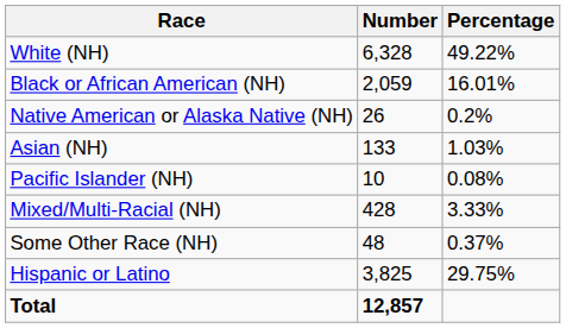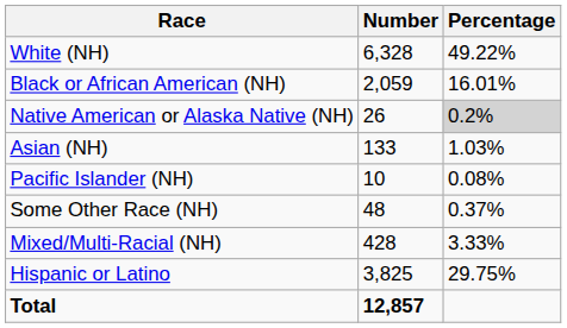 <table class="wikitable">
 <tr>
 <th>Race</th>
 <th>Number</th>
 <th>Percentage</th>
 </tr>
 <tr>
 <td><a href='#'>White</a> (NH)</td>
 <td>6,328</td>
 <td>49.22%</td>
 </tr>
 <tr>
 <td><a href='#'>Black or African American</a> (NH)</td>
 <td>2,059</td>
 <td>16.01%</td>
 </tr>
 <tr>
 <td><a href='#'>Native American</a> or <a href='#'>Alaska Native</a> (NH)</td>
 <td>26</td>
-<td>0.2%</td>
+<td style="background: lightgrey;">0.2%</td>
 </tr>
 <tr>
 <td><a href='#'>Asian</a> (NH)</td>
 <td>133</td>
 <td>1.03%</td>
 </tr>
 <tr>
 <td><a href='#'>Pacific Islander</a> (NH)</td>
 <td>10</td>
 <td>0.08%</td>
 </tr>
 <tr>
+<td>Some Other Race (NH)</td>
+<td>48</td>
+<td>0.37%</td>
+</tr>
+<tr>
 <td><a href='#'>Mixed/Multi-Racial</a> (NH)</td>
 <td>428</td>
 <td>3.33%</td>
-</tr>
-<tr>
-<td>Some Other Race (NH)</td>
-<td>48</td>
-<td>0.37%</td>
 </tr>
 <tr>
 <td><a href='#'>Hispanic or Latino</a></td>
 <td>3,825</td>
 <td>29.75%</td>
 </tr>
 <tr>
 <td><strong>Total</strong></td>
 <td><strong>12,857</strong></td>
 <td></td>
 </tr>
 </table>
